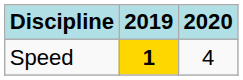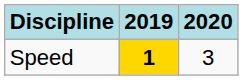 <table class="wikitable" style="text-align: center;">
 <tr>
 <th style="background: #b0e0e6;">Discipline</th>
 <th style="background: #b0e0e6;">2019</th>
 <th style="background: #b0e0e6;">2020</th>
 </tr>
 <tr>
 <td align="left">Speed</td>
 <td style="background: Gold;"><strong>1</strong></td>
-<td>4</td>
+<td>3</td>
 </tr>
 </table>
